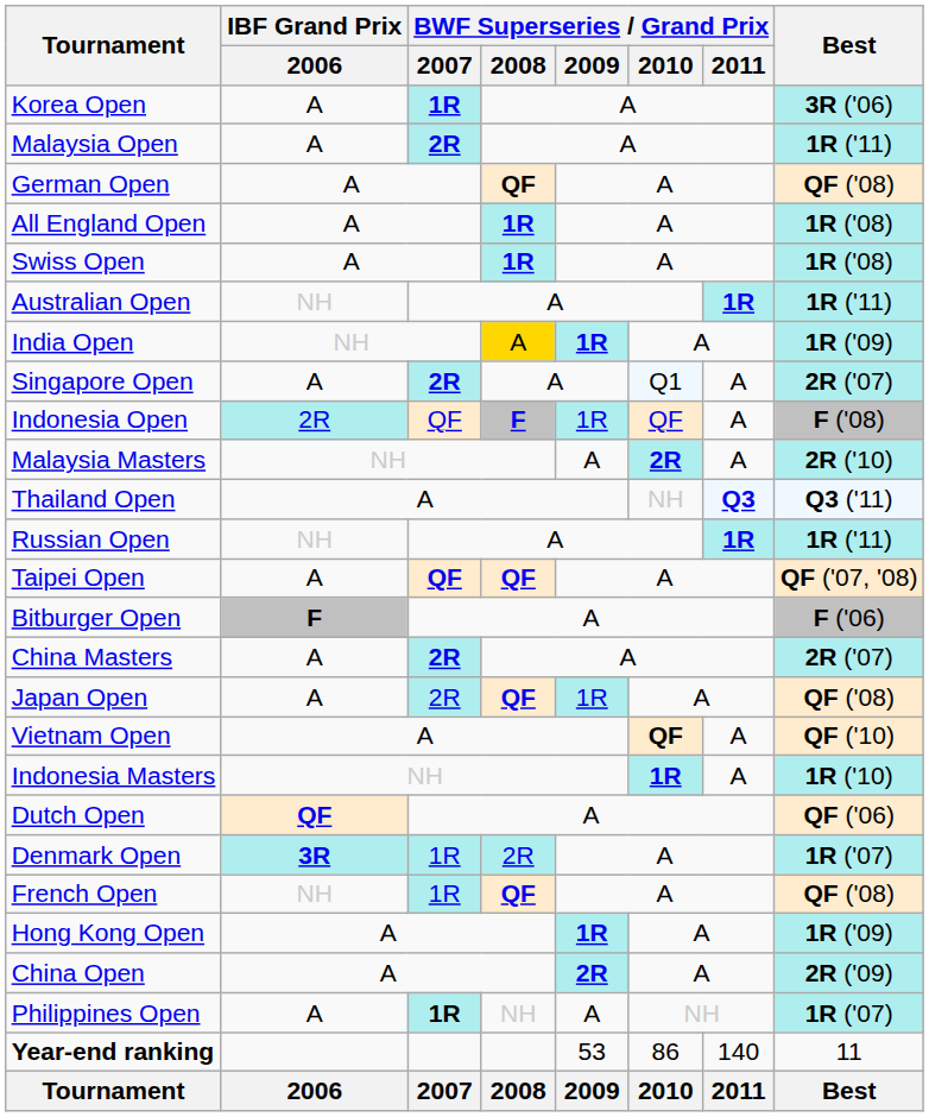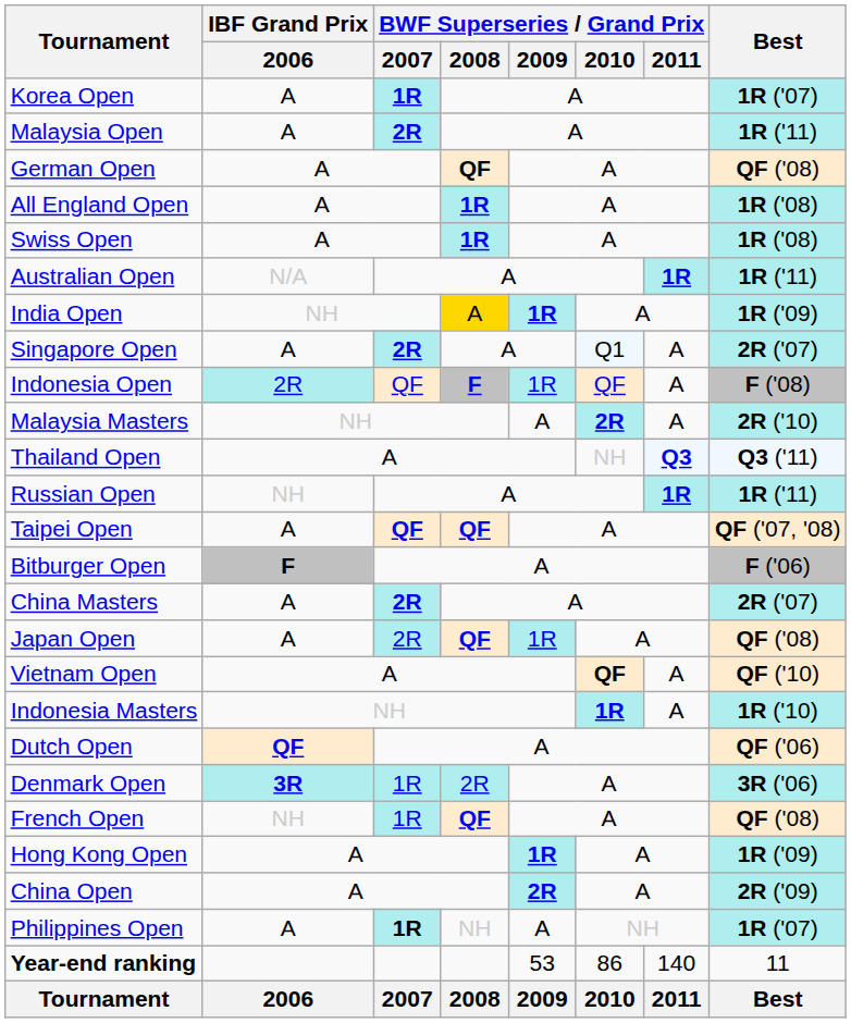 <table class="wikitable" style="font-size: 90%; text-align:center">
 <tr>
 <th rowspan="2">Tournament</th>
 <th><strong>IBF Grand Prix</strong></th>
 <th colspan="5"><strong><a href='#'>BWF Superseries</a> / <a href='#'>Grand Prix</a></strong></th>
 <th rowspan="2">Best</th>
 </tr>
 <tr>
 <th>2006</th>
 <th>2007</th>
 <th>2008</th>
 <th>2009</th>
 <th>2010</th>
 <th>2011</th>
 </tr>
 <tr>
 <td align=left><a href='#'>Korea Open</a></td>
 <td>A</td>
 <td bgcolor=AFEEEE><a href='#'><strong>1R</strong></a></td>
 <td colspan="4">A</td>
-<td bgcolor=AFEEEE><strong>3R</strong> ('06)</td>
+<td bgcolor=AFEEEE><strong>1R</strong> ('07)</td>
 </tr>
 <tr>
 <td align=left><a href='#'>Malaysia Open</a></td>
 <td>A</td>
 <td bgcolor=AFEEEE><a href='#'><strong>2R</strong></a></td>
 <td colspan="4">A</td>
 <td bgcolor=AFEEEE><strong>1R</strong> ('11)</td>
 </tr>
 <tr>
 <td align=left><a href='#'>German Open</a></td>
 <td colspan="2">A</td>
 <td 2008; bgcolor=FFEBCD><strong>QF</strong></td>
 <td colspan="3">A</td>
 <td bgcolor=FFEBCD><strong>QF</strong> ('08)</td>
 </tr>
 <tr>
 <td align=left><a href='#'>All England Open</a></td>
 <td colspan="2">A</td>
 <td bgcolor=AFEEEE><a href='#'><strong>1R</strong></a></td>
 <td colspan="3">A</td>
 <td bgcolor=AFEEEE><strong>1R</strong> ('08)</td>
 </tr>
 <tr>
 <td align=left><a href='#'>Swiss Open</a></td>
 <td colspan="2">A</td>
 <td bgcolor=AFEEEE><a href='#'><strong>1R</strong></a></td>
 <td colspan="3">A</td>
 <td bgcolor=AFEEEE><strong>1R</strong> ('08)</td>
 </tr>
 <tr>
 <td align=left><a href='#'>Australian Open</a></td>
-<td style=color:#ccc>NH</td>
+<td style=color:#ccc>N/A</td>
 <td colspan="4">A</td>
 <td bgcolor=AFEEEE><a href='#'><strong>1R</strong></a></td>
 <td bgcolor=AFEEEE><strong>1R</strong> ('11)</td>
 </tr>
 <tr>
 <td align=left><a href='#'>India Open</a></td>
 <td colspan="2" style=color:#ccc>NH</td>
 <td style="background: gold;">A</td>
 <td bgcolor=AFEEEE><a href='#'><strong>1R</strong></a></td>
 <td colspan="2">A</td>
 <td bgcolor=AFEEEE><strong>1R</strong> ('09)</td>
 </tr>
 <tr>
 <td align=left><a href='#'>Singapore Open</a></td>
 <td>A</td>
 <td bgcolor=AFEEEE><a href='#'><strong>2R</strong></a></td>
 <td colspan="2">A</td>
 <td bgcolor=F0F8FF>Q1</td>
 <td>A</td>
 <td bgcolor=AFEEEE><strong>2R</strong> ('07)</td>
 </tr>
 <tr>
 <td align=left><a href='#'>Indonesia Open</a></td>
 <td bgcolor=AFEEEE><a href='#'>2R</a></td>
 <td bgcolor=FFEBCD><a href='#'>QF</a></td>
 <td bgcolor=Silver><a href='#'><strong>F</strong></a></td>
 <td bgcolor=AFEEEE><a href='#'>1R</a></td>
 <td bgcolor=FFEBCD><a href='#'>QF</a></td>
 <td>A</td>
 <td bgcolor=Silver><strong>F</strong> ('08)</td>
 </tr>
 <tr>
 <td align=left><a href='#'>Malaysia Masters</a></td>
 <td colspan="3" style=color:#ccc>NH</td>
 <td>A</td>
 <td bgcolor=AFEEEE><a href='#'><strong>2R</strong></a></td>
 <td>A</td>
 <td bgcolor=AFEEEE><strong>2R</strong> ('10)</td>
 </tr>
 <tr>
 <td align=left><a href='#'>Thailand Open</a></td>
 <td colspan="4">A</td>
 <td style=color:#ccc>NH</td>
 <td bgcolor=F0F8FF><a href='#'><strong>Q3</strong></a></td>
 <td bgcolor=F0F8FF><strong>Q3</strong> ('11)</td>
 </tr>
 <tr>
 <td align=left><a href='#'>Russian Open</a></td>
 <td style=color:#ccc>NH</td>
 <td colspan="4">A</td>
 <td bgcolor=AFEEEE><a href='#'><strong>1R</strong></a></td>
 <td bgcolor=AFEEEE><strong>1R</strong> ('11)</td>
 </tr>
 <tr>
 <td align=left><a href='#'>Taipei Open</a></td>
 <td>A</td>
 <td bgcolor=FFEBCD><a href='#'><strong>QF</strong></a></td>
 <td bgcolor=FFEBCD><a href='#'><strong>QF</strong></a></td>
 <td colspan="3">A</td>
 <td bgcolor=FFEBCD><strong>QF</strong> ('07, '08)</td>
 </tr>
 <tr>
 <td align=left><a href='#'>Bitburger Open</a></td>
 <td 2006; bgcolor=Silver><strong>F</strong></td>
 <td colspan="5">A</td>
 <td bgcolor=Silver><strong>F</strong> ('06)</td>
 </tr>
 <tr>
 <td align=left><a href='#'>China Masters</a></td>
 <td>A</td>
 <td bgcolor=AFEEEE><a href='#'><strong>2R</strong></a></td>
 <td colspan="4">A</td>
 <td bgcolor=AFEEEE><strong>2R</strong> ('07)</td>
 </tr>
 <tr>
 <td align=left><a href='#'>Japan Open</a></td>
 <td>A</td>
 <td bgcolor=AFEEEE><a href='#'>2R</a></td>
 <td bgcolor=FFEBCD><a href='#'><strong>QF</strong></a></td>
 <td bgcolor=AFEEEE><a href='#'>1R</a></td>
 <td colspan="2">A</td>
 <td bgcolor=FFEBCD><strong>QF</strong> ('08)</td>
 </tr>
 <tr>
 <td align=left><a href='#'>Vietnam Open</a></td>
 <td colspan="4">A</td>
 <td 2010; bgcolor=FFEBCD><strong>QF</strong></td>
 <td>A</td>
 <td bgcolor=FFEBCD><strong>QF</strong> ('10)</td>
 </tr>
 <tr>
 <td align=left><a href='#'>Indonesia Masters</a></td>
 <td colspan="4" style=color:#ccc>NH</td>
 <td bgcolor=AFEEEE><a href='#'><strong>1R</strong></a></td>
 <td>A</td>
 <td bgcolor=AFEEEE><strong>1R</strong> ('10)</td>
 </tr>
 <tr>
 <td align=left><a href='#'>Dutch Open</a></td>
 <td bgcolor=FFEBCD><a href='#'><strong>QF</strong></a></td>
 <td colspan="5">A</td>
 <td bgcolor=FFEBCD><strong>QF</strong> ('06)</td>
 </tr>
 <tr>
 <td align=left><a href='#'>Denmark Open</a></td>
 <td bgcolor=AFEEEE><a href='#'><strong>3R</strong></a></td>
 <td bgcolor=AFEEEE><a href='#'>1R</a></td>
 <td bgcolor=AFEEEE><a href='#'>2R</a></td>
 <td colspan="3">A</td>
-<td bgcolor=AFEEEE><strong>1R</strong> ('07)</td>
+<td bgcolor=AFEEEE><strong>3R</strong> ('06)</td>
 </tr>
 <tr>
 <td align=left><a href='#'>French Open</a></td>
 <td style=color:#ccc>NH</td>
 <td bgcolor=AFEEEE><a href='#'>1R</a></td>
 <td bgcolor=FFEBCD><a href='#'><strong>QF</strong></a></td>
 <td colspan="3">A</td>
 <td bgcolor=FFEBCD><strong>QF</strong> ('08)</td>
 </tr>
 <tr>
 <td align=left><a href='#'>Hong Kong Open</a></td>
 <td colspan="3">A</td>
 <td bgcolor=AFEEEE><a href='#'><strong>1R</strong></a></td>
 <td colspan="2">A</td>
 <td bgcolor=AFEEEE><strong>1R</strong> ('09)</td>
 </tr>
 <tr>
 <td align=left><a href='#'>China Open</a></td>
 <td colspan="3">A</td>
 <td bgcolor=AFEEEE><a href='#'><strong>2R</strong></a></td>
 <td colspan="2">A</td>
 <td bgcolor=AFEEEE><strong>2R</strong> ('09)</td>
 </tr>
 <tr>
 <td align=left><a href='#'>Philippines Open</a></td>
 <td>A</td>
 <td 2007; bgcolor=AFEEEE><strong>1R</strong></td>
 <td style=color:#ccc>NH</td>
 <td>A</td>
 <td colspan="2" style=color:#ccc>NH</td>
 <td bgcolor=AFEEEE><strong>1R</strong> ('07)</td>
 </tr>
 <tr>
 <td align=left><strong>Year-end ranking</strong></td>
 <td></td>
 <td></td>
 <td></td>
 <td>53</td>
 <td>86</td>
 <td>140</td>
 <td>11</td>
 </tr>
 <tr>
 <th>Tournament</th>
 <th>2006</th>
 <th>2007</th>
 <th>2008</th>
 <th>2009</th>
 <th>2010</th>
 <th>2011</th>
 <th>Best</th>
 </tr>
 </table>
